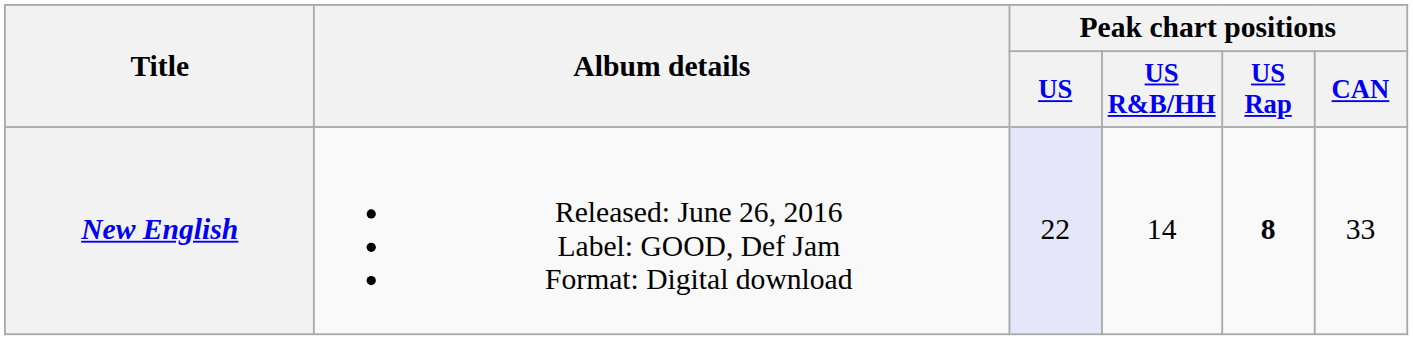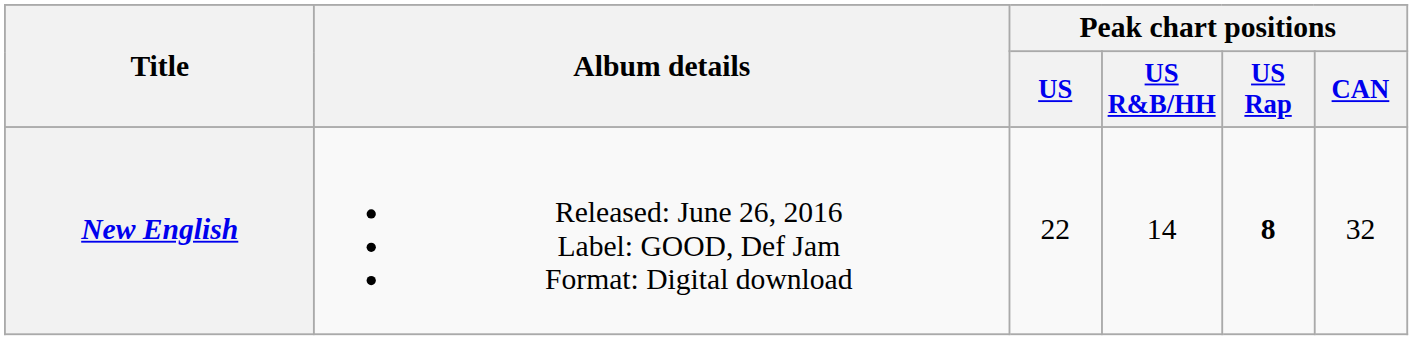 <table class="wikitable plainrowheaders" style="text-align:center;">
 <tr>
 <th scope="col" rowspan="2" style="width:10em;">Title</th>
 <th scope="col" rowspan="2" style="width:23em;">Album details</th>
 <th scope="col" colspan="4">Peak chart positions</th>
 </tr>
 <tr>
 <th scope="col" style="width:3em;font-size:90%;"><a href='#'>US</a><br></th>
 <th scope="col" style="width:3em;font-size:90%;"><a href='#'>US<br>R&B/HH</a><br></th>
 <th scope="col" style="width:3em;font-size:90%;"><a href='#'>US<br>Rap</a><br></th>
 <th scope="col" style="width:3em;font-size:90%;"><a href='#'>CAN</a><br></th>
 </tr>
 <tr>
 <th scope="row"><em><a href='#'>New English</a></em></th>
 <td><br><ul><li>Released: June 26, 2016</li><li>Label: GOOD, Def Jam</li><li>Format: Digital download</li></ul></td>
-<td style="background: lavender;">22</td>
+<td>22</td>
 <td>14</td>
 <td><strong>8</strong></td>
-<td>33</td>
+<td>32</td>
 </tr>
 </table>
